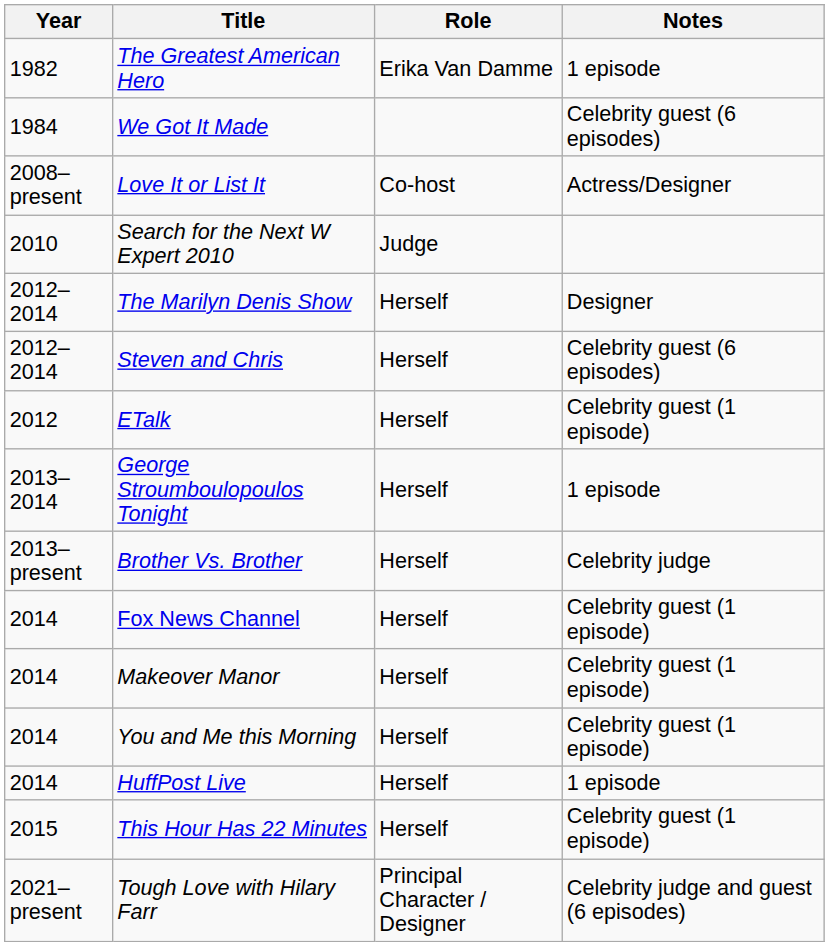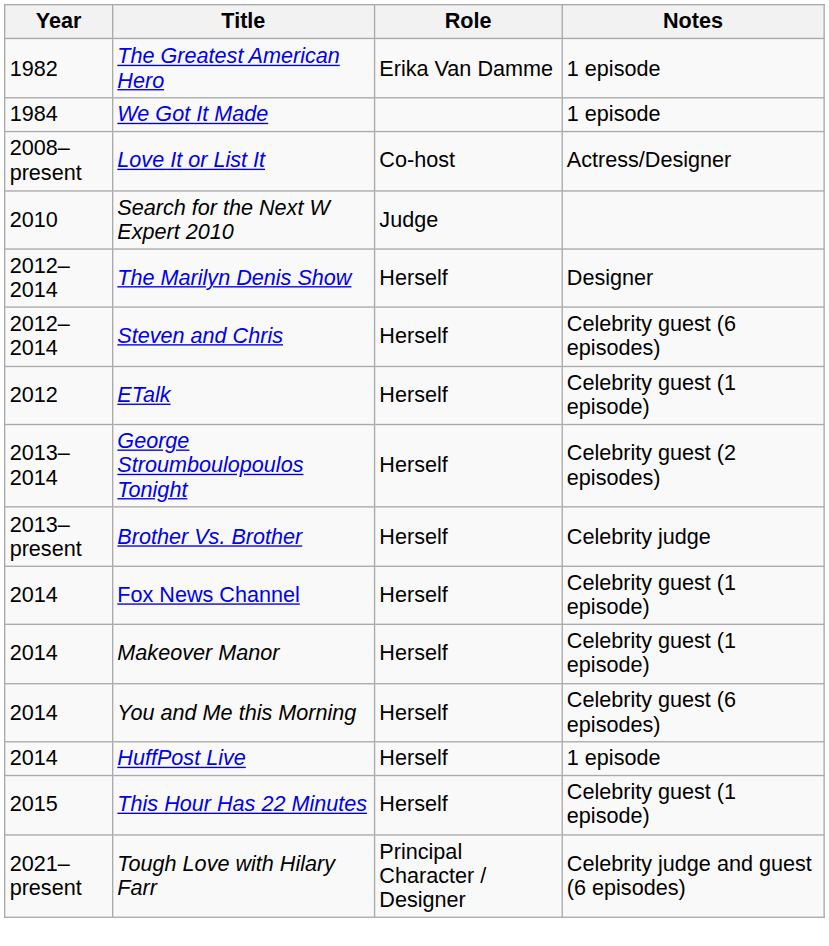 <table class="wikitable sortable">
 <tr>
 <th>Year</th>
 <th>Title</th>
 <th>Role</th>
 <th class="unsortable">Notes</th>
 </tr>
 <tr>
 <td>1982</td>
 <td><em><a href='#'>The Greatest American Hero</a></em></td>
 <td>Erika Van Damme</td>
 <td>1 episode</td>
 </tr>
 <tr>
 <td>1984</td>
 <td><em><a href='#'>We Got It Made</a></em></td>
 <td></td>
-<td>Celebrity guest (6 episodes)</td>
+<td>1 episode</td>
 </tr>
 <tr>
 <td>2008–present</td>
 <td><em><a href='#'>Love It or List It</a></em></td>
 <td>Co-host</td>
 <td>Actress/Designer</td>
 </tr>
 <tr>
 <td>2010</td>
 <td><em>Search for the Next W Expert 2010</em></td>
 <td>Judge</td>
 <td></td>
 </tr>
 <tr>
 <td>2012–2014</td>
 <td><em><a href='#'>The Marilyn Denis Show</a></em></td>
 <td>Herself</td>
 <td>Designer</td>
 </tr>
 <tr>
 <td>2012–2014</td>
 <td><em><a href='#'>Steven and Chris</a></em></td>
 <td>Herself</td>
 <td>Celebrity guest (6 episodes)</td>
 </tr>
 <tr>
 <td>2012</td>
 <td><em><a href='#'>ETalk</a></em></td>
 <td>Herself</td>
 <td>Celebrity guest (1 episode)</td>
 </tr>
 <tr>
 <td>2013–2014</td>
 <td><em><a href='#'>George Stroumboulopoulos Tonight</a></em></td>
 <td>Herself</td>
-<td>1 episode</td>
+<td>Celebrity guest (2 episodes)</td>
 </tr>
 <tr>
 <td>2013–present</td>
 <td><em><a href='#'>Brother Vs. Brother</a></em></td>
 <td>Herself</td>
 <td>Celebrity judge</td>
 </tr>
 <tr>
 <td>2014</td>
 <td><a href='#'>Fox News Channel</a></td>
 <td>Herself</td>
 <td>Celebrity guest (1 episode)</td>
 </tr>
 <tr>
 <td>2014</td>
 <td><em>Makeover Manor</em></td>
 <td>Herself</td>
 <td>Celebrity guest (1 episode)</td>
 </tr>
 <tr>
 <td>2014</td>
 <td><em>You and Me this Morning</em></td>
 <td>Herself</td>
-<td>Celebrity guest (1 episode)</td>
+<td>Celebrity guest (6 episodes)</td>
 </tr>
 <tr>
 <td>2014</td>
 <td><em><a href='#'>HuffPost Live</a></em></td>
 <td>Herself</td>
 <td>1 episode</td>
 </tr>
 <tr>
 <td>2015</td>
 <td><em><a href='#'>This Hour Has 22 Minutes</a></em></td>
 <td>Herself</td>
 <td>Celebrity guest (1 episode)</td>
 </tr>
 <tr>
 <td>2021–present</td>
 <td><em>Tough Love with Hilary Farr</em></td>
 <td>Principal Character / Designer</td>
 <td>Celebrity judge and guest (6 episodes)</td>
 </tr>
 </table>
